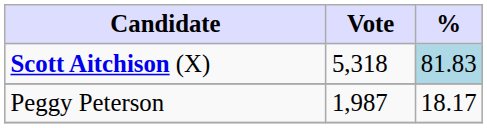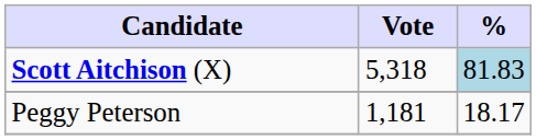 <table class="wikitable">
 <tr>
 <th style="background:#ddf; width:200px;">Candidate</th>
 <th style="background:#ddf; width:50px;">Vote</th>
 <th style="background:#ddf; width:30px;">%</th>
 </tr>
 <tr>
 <td><strong><a href='#'>Scott Aitchison</a></strong> (X)</td>
 <td>5,318</td>
 <td style="background: lightblue;">81.83</td>
 </tr>
 <tr>
 </tr>
 <tr>
 <td>Peggy Peterson</td>
-<td>1,987</td>
+<td>1,181</td>
 <td>18.17</td>
 </tr>
 <tr>
 </tr>
 </table>
